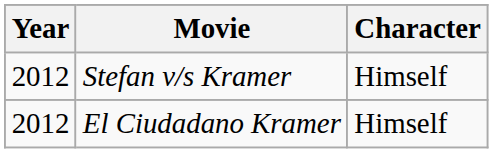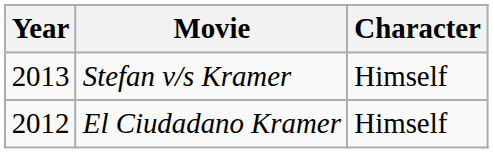 <table class="wikitable" style="font-size:95%;">
 <tr>
 <th>Year</th>
 <th>Movie</th>
 <th>Character</th>
 </tr>
 <tr>
-<td>2012</td>
+<td>2013</td>
 <td><em>Stefan v/s Kramer</em></td>
 <td>Himself</td>
 </tr>
 <tr>
 <td>2012</td>
 <td><em>El Ciudadano Kramer</em></td>
 <td>Himself</td>
 </tr>
 </table>
